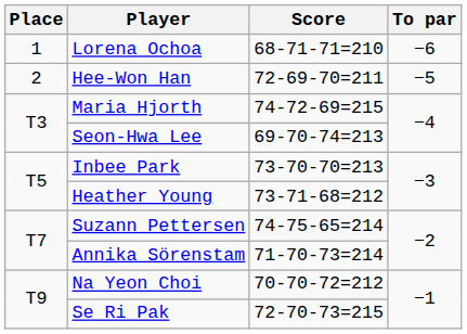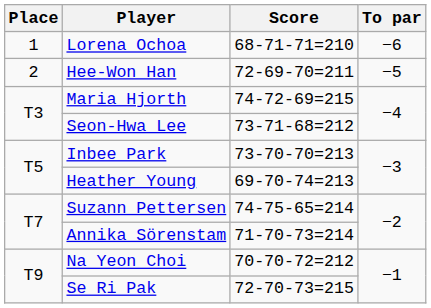 <table class="wikitable">
 <tr>
 <th>Place</th>
 <th>Player</th>
 <th>Score</th>
 <th>To par</th>
 </tr>
 <tr>
 <td align=center>1</td>
 <td> <a href='#'>Lorena Ochoa</a></td>
 <td>68-71-71=210</td>
 <td align=center>−6</td>
 </tr>
 <tr>
 <td align=center>2</td>
 <td> <a href='#'>Hee-Won Han</a></td>
 <td>72-69-70=211</td>
 <td align=center>−5</td>
 </tr>
 <tr>
 <td rowspan=2 align=center>T3</td>
 <td> <a href='#'>Maria Hjorth</a></td>
 <td>74-72-69=215</td>
 <td rowspan=2 align=center>−4</td>
 </tr>
 <tr>
 <td> <a href='#'>Seon-Hwa Lee</a></td>
-<td>69-70-74=213</td>
+<td>73-71-68=212</td>
 </tr>
 <tr>
 <td rowspan=2 align=center>T5</td>
 <td> <a href='#'>Inbee Park</a></td>
 <td>73-70-70=213</td>
 <td rowspan=2 align=center>−3</td>
 </tr>
 <tr>
 <td> <a href='#'>Heather Young</a></td>
-<td>73-71-68=212</td>
+<td>69-70-74=213</td>
 </tr>
 <tr>
 <td align=center rowspan=2>T7</td>
 <td> <a href='#'>Suzann Pettersen</a></td>
 <td>74-75-65=214</td>
 <td rowspan=2 align=center>−2</td>
 </tr>
 <tr>
 <td> <a href='#'>Annika Sörenstam</a></td>
 <td>71-70-73=214</td>
 </tr>
 <tr>
 <td align=center rowspan=2>T9</td>
 <td> <a href='#'>Na Yeon Choi</a></td>
 <td>70-70-72=212</td>
 <td align=center rowspan=2>−1</td>
 </tr>
 <tr>
 <td> <a href='#'>Se Ri Pak</a></td>
 <td>72-70-73=215</td>
 </tr>
 </table>
